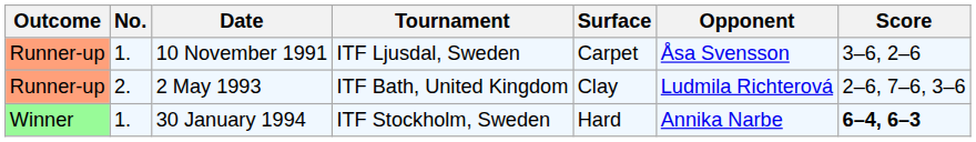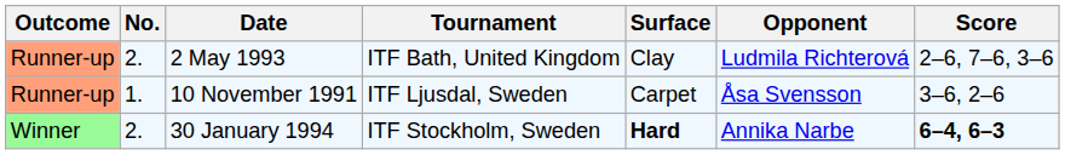 <table class="sortable wikitable" style=font-size:97%>
 <tr>
 <th>Outcome</th>
 <th>No.</th>
 <th>Date</th>
 <th>Tournament</th>
 <th>Surface</th>
 <th>Opponent</th>
 <th>Score</th>
 </tr>
 <tr style="background:#f0f8ff;">
 <td style="background:#ffa07a;">Runner-up</td>
+<td>2.</td>
+<td>2 May 1993</td>
+<td>ITF Bath, United Kingdom</td>
+<td>Clay</td>
+<td> <a href='#'>Ludmila Richterová</a></td>
+<td>2–6, 7–6, 3–6</td>
+</tr>
+<tr style="background:#f0f8ff;">
+<td style="background:#ffa07a;">Runner-up</td>
 <td>1.</td>
 <td>10 November 1991</td>
 <td>ITF Ljusdal, Sweden</td>
 <td>Carpet</td>
 <td> <a href='#'>Åsa Svensson</a></td>
 <td>3–6, 2–6</td>
 </tr>
 <tr style="background:#f0f8ff;">
-<td style="background:#ffa07a;">Runner-up</td>
+<td bgcolor="98FB98">Winner</td>
 <td>2.</td>
-<td>2 May 1993</td>
-<td>ITF Bath, United Kingdom</td>
-<td>Clay</td>
-<td> <a href='#'>Ludmila Richterová</a></td>
-<td>2–6, 7–6, 3–6</td>
-</tr>
-<tr style="background:#f0f8ff;">
-<td bgcolor="98FB98">Winner</td>
-<td>1.</td>
 <td>30 January 1994</td>
 <td>ITF Stockholm, Sweden</td>
-<td>Hard</td>
+<td><strong>Hard</strong></td>
 <td> <a href='#'>Annika Narbe</a></td>
 <td><strong>6–4, 6–3</strong></td>
 </tr>
 </table>
